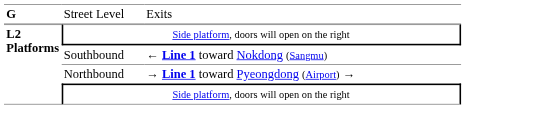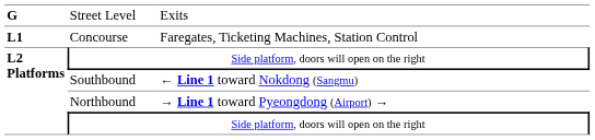 <table table border=0 cellspacing=0 cellpadding=3>
 <tr>
 <td style="border-top:solid 1px gray;border-bottom:solid 1px gray;" width=50 valign=top><strong>G</strong></td>
 <td style="border-top:solid 1px gray;border-bottom:solid 1px gray;" width=100 valign=top>Street Level</td>
 <td style="border-top:solid 1px gray;border-bottom:solid 1px gray;" width=400 valign=top>Exits</td>
+</tr>
+<tr>
+<td style="border-bottom:solid 0 gray;" width=50 valign=top><strong>L1</strong></td>
+<td style="border-bottom:solid 0 gray;" width=100 valign=top>Concourse</td>
+<td style="border-bottom:solid 0 gray;" width=500 valign=top>Faregates, Ticketing Machines, Station Control</td>
 </tr>
 <tr>
 <td style="border-top:solid 1px gray;border-bottom:solid 1px gray;" rowspan=4 valign=top><strong>L2<br>Platforms</strong></td>
 <td style="border-top:solid 1px gray;border-right:solid 2px black;border-left:solid 2px black;border-bottom:solid 2px black;text-align:center;" colspan=2><small><a href='#'>Side platform</a>, doors will open on the right</small></td>
 </tr>
 <tr>
 <td style="border-bottom:solid 1px gray;">Southbound</td>
 <td style="border-bottom:solid 1px gray;">← <a href='#'><span><span><strong>Line 1</strong></span></span></a> toward <a href='#'>Nokdong</a> <small>(<a href='#'>Sangmu</a>)</small></td>
 </tr>
 <tr>
 <td>Northbound</td>
 <td><span>→</span> <a href='#'><span><span><strong>Line 1</strong></span></span></a> toward <a href='#'>Pyeongdong</a> <small>(<a href='#'>Airport</a>)</small> →</td>
 </tr>
 <tr>
 <td style="border-top:solid 2px black;border-right:solid 2px black;border-left:solid 2px black;border-bottom:solid 1px gray;text-align:center;" colspan=2><small><a href='#'>Side platform</a>, doors will open on the right</small></td>
 </tr>
 </table>
